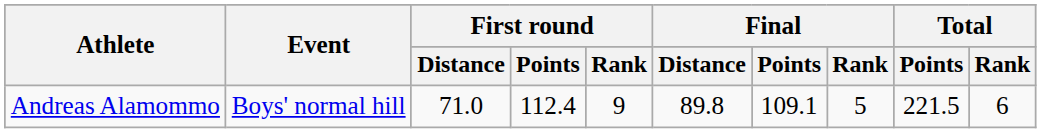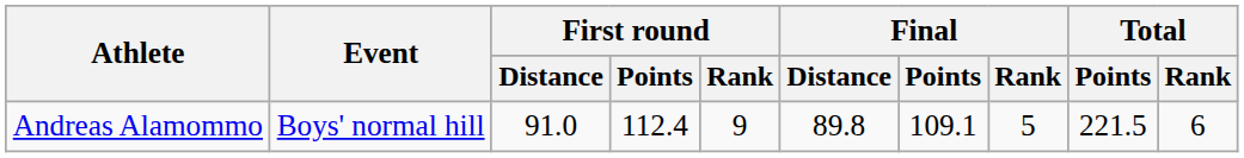 <table class="wikitable" style="font-size:90%">
 <tr>
 <th rowspan=2>Athlete</th>
 <th rowspan=2>Event</th>
 <th colspan=3>First round</th>
 <th colspan=3>Final</th>
 <th colspan=2>Total</th>
 </tr>
 <tr style="font-size:95%">
 <th>Distance</th>
 <th>Points</th>
 <th>Rank</th>
 <th>Distance</th>
 <th>Points</th>
 <th>Rank</th>
 <th>Points</th>
 <th>Rank</th>
 </tr>
 <tr align=center>
 <td align=left><a href='#'>Andreas Alamommo</a></td>
 <td align=left><a href='#'>Boys' normal hill</a></td>
-<td>71.0</td>
+<td>91.0</td>
 <td>112.4</td>
 <td>9</td>
 <td>89.8</td>
 <td>109.1</td>
 <td>5</td>
 <td>221.5</td>
 <td>6</td>
 </tr>
 </table>
